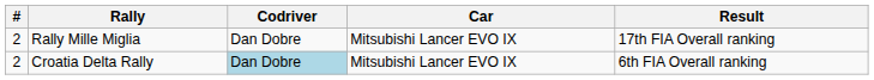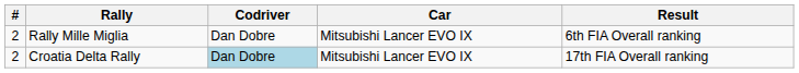 <table class="wikitable" width="75%">
 <tr>
 <th>#</th>
 <th>Rally</th>
 <th>Codriver</th>
 <th>Car</th>
 <th>Result</th>
 </tr>
 <tr>
 <td align="center">2</td>
 <td>Rally Mille Miglia</td>
 <td>Dan Dobre</td>
 <td>Mitsubishi Lancer EVO IX</td>
-<td>17th FIA Overall ranking</td>
+<td>6th FIA Overall ranking</td>
 </tr>
 <tr>
 <td align="center">2</td>
 <td>Croatia Delta Rally</td>
 <td style="background: lightblue;">Dan Dobre</td>
 <td>Mitsubishi Lancer EVO IX</td>
-<td>6th FIA Overall ranking</td>
+<td>17th FIA Overall ranking</td>
 </tr>
 </table>
